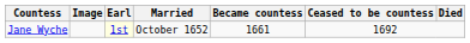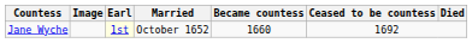 <table class="wikitable" style="text-align:center">
 <tr>
 <th>Countess</th>
 <th>Image</th>
 <th>Earl</th>
 <th>Married</th>
 <th>Became countess</th>
 <th>Ceased to be countess</th>
 <th>Died</th>
 </tr>
 <tr>
 <td><a href='#'>Jane Wyche</a></td>
 <td></td>
 <td style="background: lightyellow;"><a href='#'>1st</a></td>
 <td>October 1652</td>
-<td>1661</td>
+<td>1660</td>
 <td colspan=2>1692</td>
 </tr>
 </table>
